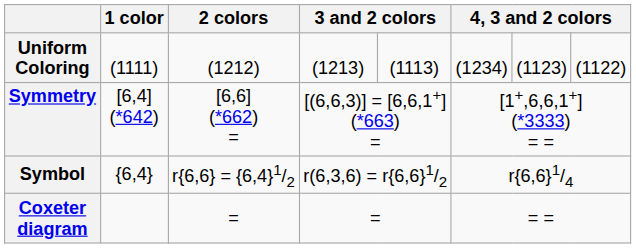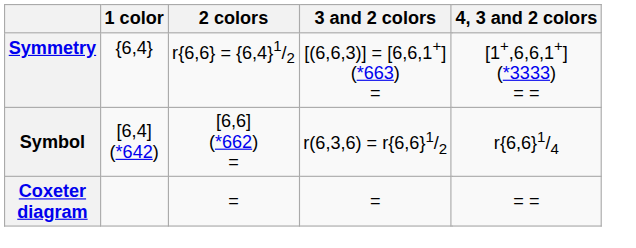 <table class=wikitable>
 <tr align=center>
 <th></th>
 <th>1 color</th>
 <th>2 colors</th>
 <th colspan=2>3 and 2 colors</th>
 <th colspan=3>4, 3 and 2 colors</th>
 </tr>
-<tr align=center>
-<th>Uniform<br>Coloring</th>
-<td><br>(1111)</td>
-<td><br>(1212)</td>
-<td><br>(1213)</td>
-<td><br>(1113)</td>
-<td><br>(1234)</td>
-<td><br>(1123)</td>
-<td><br>(1122)</td>
-</tr>
 <tr align=center valign=top>
 <th><a href='#'>Symmetry</a></th>
-<td>[6,4]<br>(<a href='#'>*642</a>)<br></td>
-<td>[6,6]<br>(<a href='#'>*662</a>)<br>  = </td>
+<td>{6,4}</td>
+<td>r{6,6} = {6,4}<sup>1</sup>/<sub>2</sub></td>
 <td colspan=2>[(6,6,3)] = [6,6,1<sup>+</sup>]<br>(<a href='#'>*663</a>)<br>  = </td>
 <td colspan=3>[1<sup>+</sup>,6,6,1<sup>+</sup>]<br>(<a href='#'>*3333</a>)<br>  =  = </td>
 </tr>
 <tr align=center>
 <th>Symbol</th>
-<td>{6,4}</td>
-<td>r{6,6} = {6,4}<sup>1</sup>/<sub>2</sub></td>
+<td>[6,4]<br>(<a href='#'>*642</a>)<br></td>
+<td>[6,6]<br>(<a href='#'>*662</a>)<br>  = </td>
 <td colspan=2>r(6,3,6) = r{6,6}<sup>1</sup>/<sub>2</sub></td>
 <td colspan=3>r{6,6}<sup>1</sup>/<sub>4</sub></td>
 </tr>
 <tr align=center>
 <th><a href='#'>Coxeter<br>diagram</a></th>
 <td></td>
 <td> = </td>
 <td colspan=2> = </td>
 <td colspan=3> =  = </td>
 </tr>
 </table>
